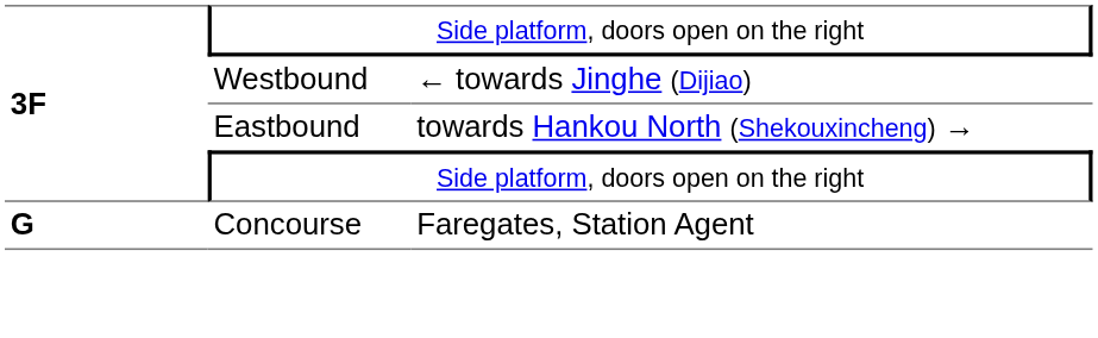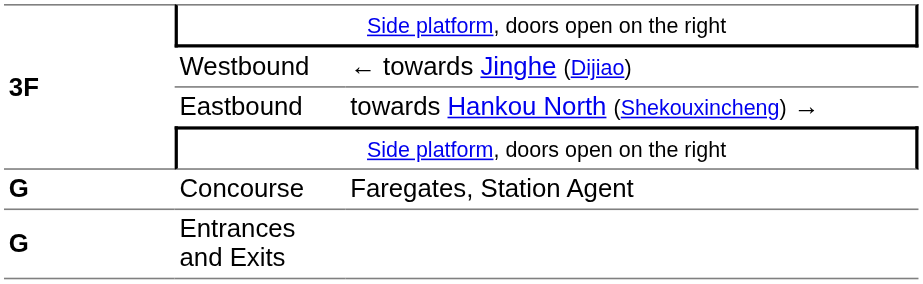 <table cellspacing=0 cellpadding=3>
 <tr>
 <td style="border-bottom:solid 1px gray;border-top:solid 1px gray;" rowspan=4 width=100><strong>3F</strong></td>
 <td style="border-right:solid 2px black;border-left:solid 2px black;border-top:solid 1px gray;border-bottom:solid 2px black;text-align:center;" colspan=2><small><a href='#'>Side platform</a>, doors open on the right</small></td>
 </tr>
 <tr>
 <td style="border-top:solid 0px gray;" width=100>Westbound</td>
 <td style="border-top:solid 0px gray;" width=350>←  towards <a href='#'>Jinghe</a> <small>(<a href='#'>Dijiao</a>)</small></td>
 </tr>
 <tr>
 <td style="border-top:solid 1px gray;border-bottom:solid 0px gray;">Eastbound</td>
 <td style="border-top:solid 1px gray;border-bottom:solid 0px gray;">  towards <a href='#'>Hankou North</a> <small>(<a href='#'>Shekouxincheng</a>)</small> →</td>
 </tr>
 <tr>
 <td style="border-right:solid 2px black;border-left:solid 2px black;border-top:solid 2px black;border-bottom:solid 1px gray;text-align:center;" colspan=2><small><a href='#'>Side platform</a>, doors open on the right</small></td>
 </tr>
 <tr>
 <td style="border-bottom:solid 1px gray;"><strong>G</strong></td>
 <td style="border-bottom:solid 1px gray;">Concourse</td>
 <td style="border-bottom:solid 1px gray;">Faregates, Station Agent</td>
 </tr>
+<tr>
+<td style="border-bottom:solid 1px gray;"><strong>G</strong></td>
+<td style="border-bottom:solid 1px gray;">Entrances and Exits</td>
+<td style="border-bottom:solid 1px gray;"></td>
+</tr>
 </table>
